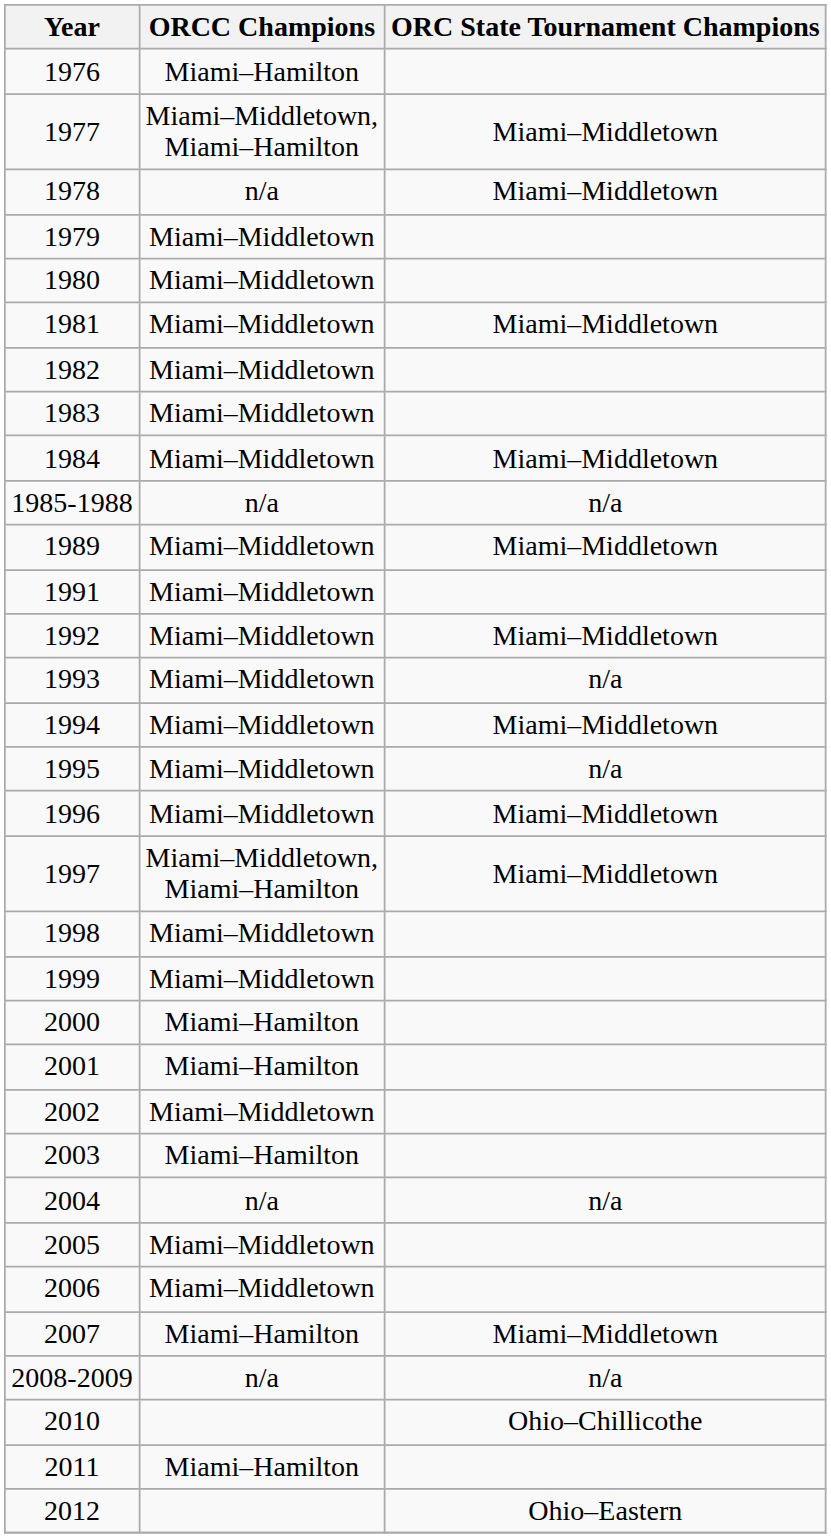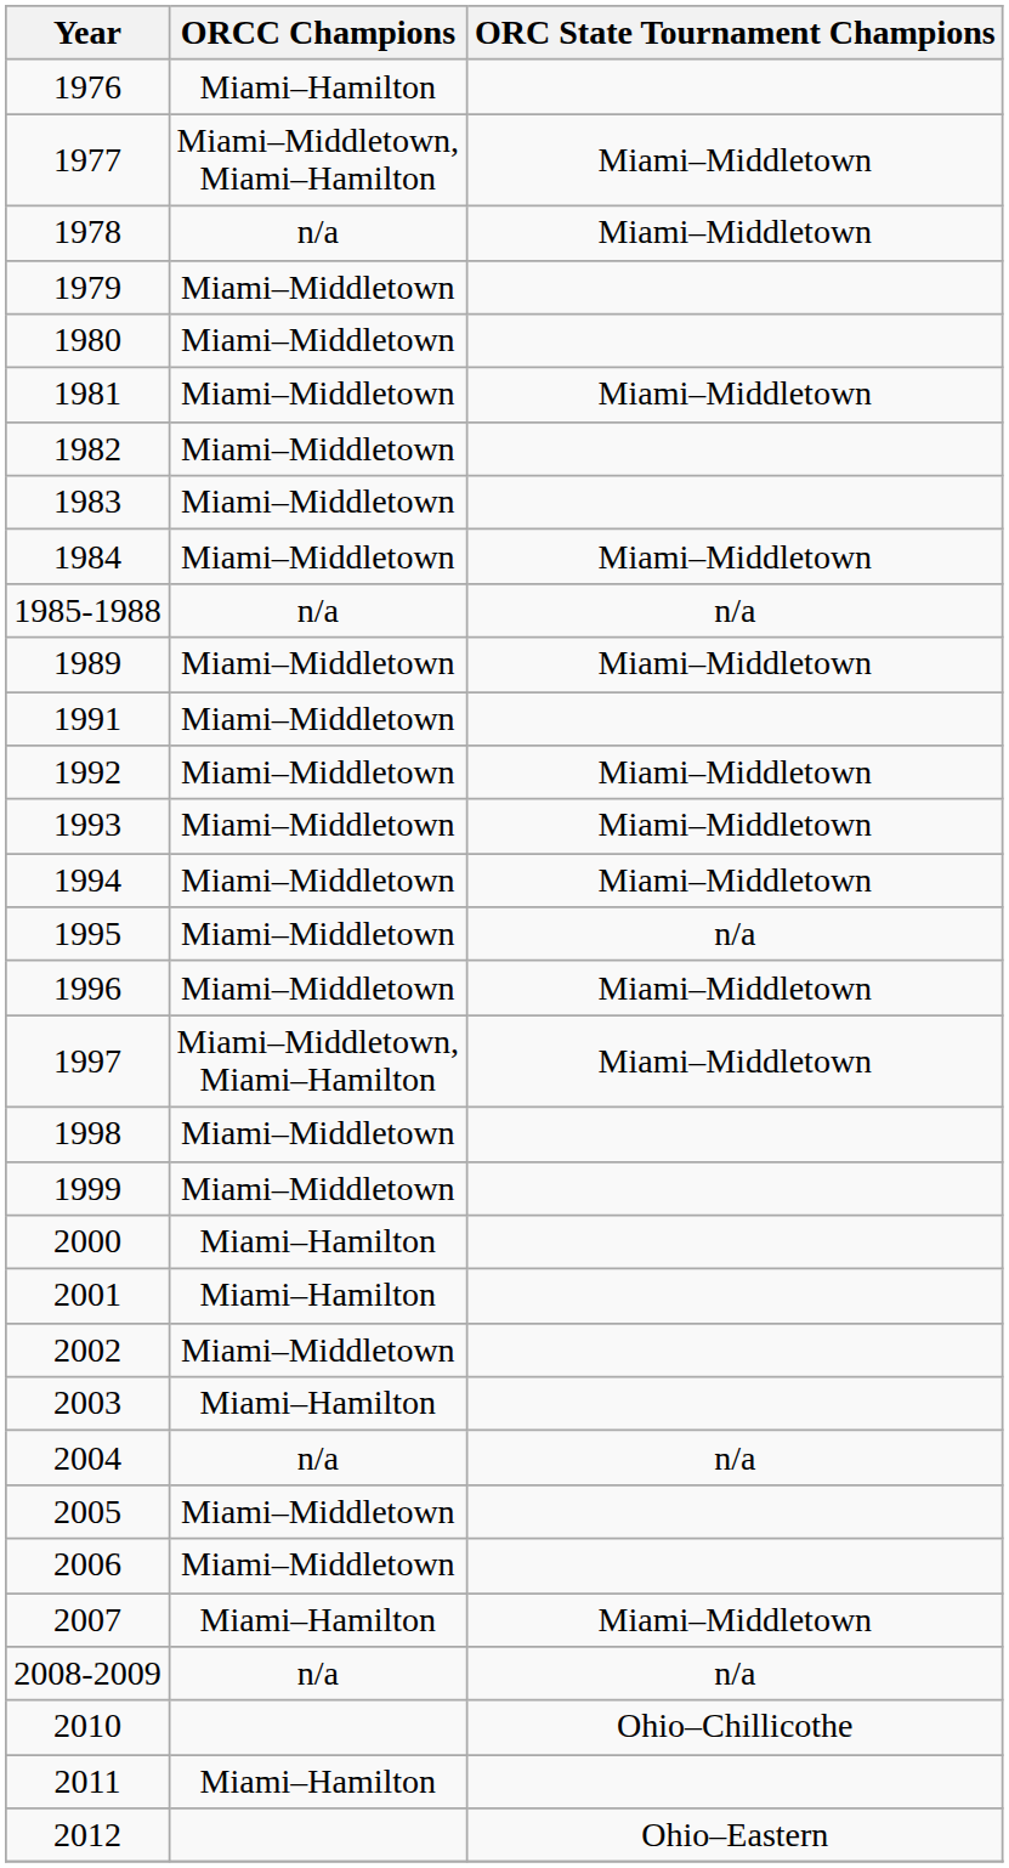 <table class="wikitable" style="text-align:center;">
 <tr>
 <th>Year</th>
 <th>ORCC Champions</th>
 <th>ORC State Tournament Champions</th>
 </tr>
 <tr>
 <td>1976</td>
 <td>Miami–Hamilton</td>
 <td></td>
 </tr>
 <tr>
 <td>1977</td>
 <td>Miami–Middletown,<br>Miami–Hamilton</td>
 <td>Miami–Middletown</td>
 </tr>
 <tr>
 <td>1978</td>
 <td>n/a</td>
 <td>Miami–Middletown</td>
 </tr>
 <tr>
 <td>1979</td>
 <td>Miami–Middletown</td>
 <td></td>
 </tr>
 <tr>
 <td>1980</td>
 <td>Miami–Middletown</td>
 <td></td>
 </tr>
 <tr>
 <td>1981</td>
 <td>Miami–Middletown</td>
 <td>Miami–Middletown</td>
 </tr>
 <tr>
 <td>1982</td>
 <td>Miami–Middletown</td>
 <td></td>
 </tr>
 <tr>
 <td>1983</td>
 <td>Miami–Middletown</td>
 <td></td>
 </tr>
 <tr>
 <td>1984</td>
 <td>Miami–Middletown</td>
 <td>Miami–Middletown</td>
 </tr>
 <tr>
 <td>1985-1988</td>
 <td>n/a</td>
 <td>n/a</td>
 </tr>
 <tr>
 <td>1989</td>
 <td>Miami–Middletown</td>
 <td>Miami–Middletown</td>
 </tr>
 <tr>
 <td>1991</td>
 <td>Miami–Middletown</td>
 <td></td>
 </tr>
 <tr>
 <td>1992</td>
 <td>Miami–Middletown</td>
 <td>Miami–Middletown</td>
 </tr>
 <tr>
 <td>1993</td>
 <td>Miami–Middletown</td>
-<td>n/a</td>
+<td>Miami–Middletown</td>
 </tr>
 <tr>
 <td>1994</td>
 <td>Miami–Middletown</td>
 <td>Miami–Middletown</td>
 </tr>
 <tr>
 <td>1995</td>
 <td>Miami–Middletown</td>
 <td>n/a</td>
 </tr>
 <tr>
 <td>1996</td>
 <td>Miami–Middletown</td>
 <td>Miami–Middletown</td>
 </tr>
 <tr>
 <td>1997</td>
 <td>Miami–Middletown,<br>Miami–Hamilton</td>
 <td>Miami–Middletown</td>
 </tr>
 <tr>
 <td>1998</td>
 <td>Miami–Middletown</td>
 <td></td>
 </tr>
 <tr>
 <td>1999</td>
 <td>Miami–Middletown</td>
 <td></td>
 </tr>
 <tr>
 <td>2000</td>
 <td>Miami–Hamilton</td>
 <td></td>
 </tr>
 <tr>
 <td>2001</td>
 <td>Miami–Hamilton</td>
 <td></td>
 </tr>
 <tr>
 <td>2002</td>
 <td>Miami–Middletown</td>
 <td></td>
 </tr>
 <tr>
 <td>2003</td>
 <td>Miami–Hamilton</td>
 <td></td>
 </tr>
 <tr>
 <td>2004</td>
 <td>n/a</td>
 <td>n/a</td>
 </tr>
 <tr>
 <td>2005</td>
 <td>Miami–Middletown</td>
 <td></td>
 </tr>
 <tr>
 <td>2006</td>
 <td>Miami–Middletown</td>
 <td></td>
 </tr>
 <tr>
 <td>2007</td>
 <td>Miami–Hamilton</td>
 <td>Miami–Middletown</td>
 </tr>
 <tr>
 <td>2008-2009</td>
 <td>n/a</td>
 <td>n/a</td>
 </tr>
 <tr>
 <td>2010</td>
 <td></td>
 <td>Ohio–Chillicothe</td>
 </tr>
 <tr>
 <td>2011</td>
 <td>Miami–Hamilton</td>
 <td></td>
 </tr>
 <tr>
 <td>2012</td>
 <td></td>
 <td>Ohio–Eastern</td>
 </tr>
 <tr>
 </tr>
 </table>
